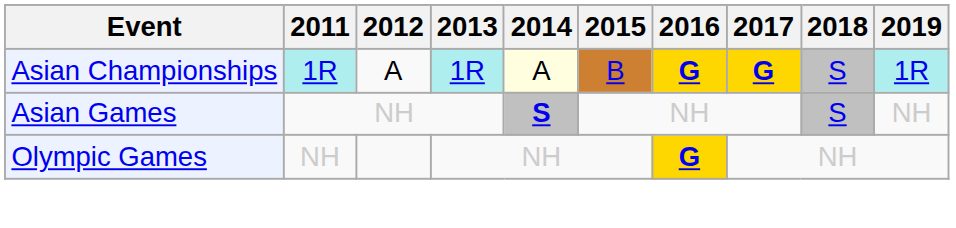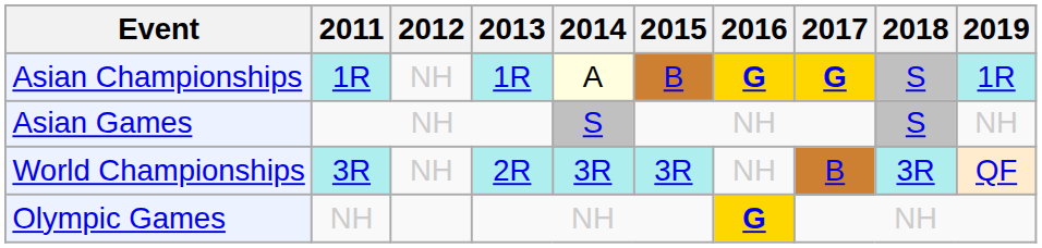 <table class="wikitable" style="font-size: 90%; text-align:center">
 <tr>
 <th>Event</th>
 <th>2011</th>
 <th>2012</th>
 <th>2013</th>
 <th>2014</th>
 <th>2015</th>
 <th>2016</th>
 <th>2017</th>
 <th>2018</th>
 <th>2019</th>
 </tr>
 <tr>
 <td bgcolor="#ECF2FF"; align="left"><a href='#'>Asian Championships</a></td>
 <td bgcolor=AFEEEE><a href='#'>1R</a></td>
-<td>A</td>
+<td style=color:#ccc>NH</td>
 <td bgcolor=AFEEEE><a href='#'>1R</a></td>
 <td style="background: lightyellow;">A</td>
 <td bgcolor=CD7F32><a href='#'>B</a></td>
 <td bgcolor=gold><a href='#'><strong>G</strong></a></td>
 <td bgcolor=gold><a href='#'><strong>G</strong></a></td>
 <td bgcolor=silver><a href='#'>S</a></td>
 <td bgcolor=AFEEEE><a href='#'>1R</a></td>
 </tr>
 <tr>
 <td bgcolor="#ECF2FF"; align="left"><a href='#'>Asian Games</a></td>
 <td colspan="3" style=color:#ccc>NH</td>
-<td bgcolor=silver><strong><a href='#'>S</a></strong></td>
+<td bgcolor=silver><a href='#'>S</a></td>
 <td colspan="3" style=color:#ccc>NH</td>
 <td bgcolor=silver><a href='#'>S</a></td>
 <td style=color:#ccc>NH</td>
+</tr>
+<tr>
+<td bgcolor="#ECF2FF"; align="left"><a href='#'>World Championships</a></td>
+<td bgcolor=AFEEEE><a href='#'>3R</a></td>
+<td style=color:#ccc>NH</td>
+<td bgcolor=AFEEEE><a href='#'>2R</a></td>
+<td bgcolor=AFEEEE><a href='#'>3R</a></td>
+<td bgcolor=AFEEEE><a href='#'>3R</a></td>
+<td style=color:#ccc>NH</td>
+<td bgcolor=CD7F32><a href='#'>B</a></td>
+<td bgcolor=AFEEEE><a href='#'>3R</a></td>
+<td bgcolor=FFEBCD><a href='#'>QF</a></td>
 </tr>
 <tr>
 <td bgcolor="#ECF2FF"; align="left"><a href='#'>Olympic Games</a></td>
 <td style=color:#ccc>NH</td>
 <td></td>
 <td colspan="3" style=color:#ccc>NH</td>
 <td bgcolor=gold><a href='#'><strong>G</strong></a></td>
 <td colspan="3" style=color:#ccc>NH</td>
 </tr>
 </table>
